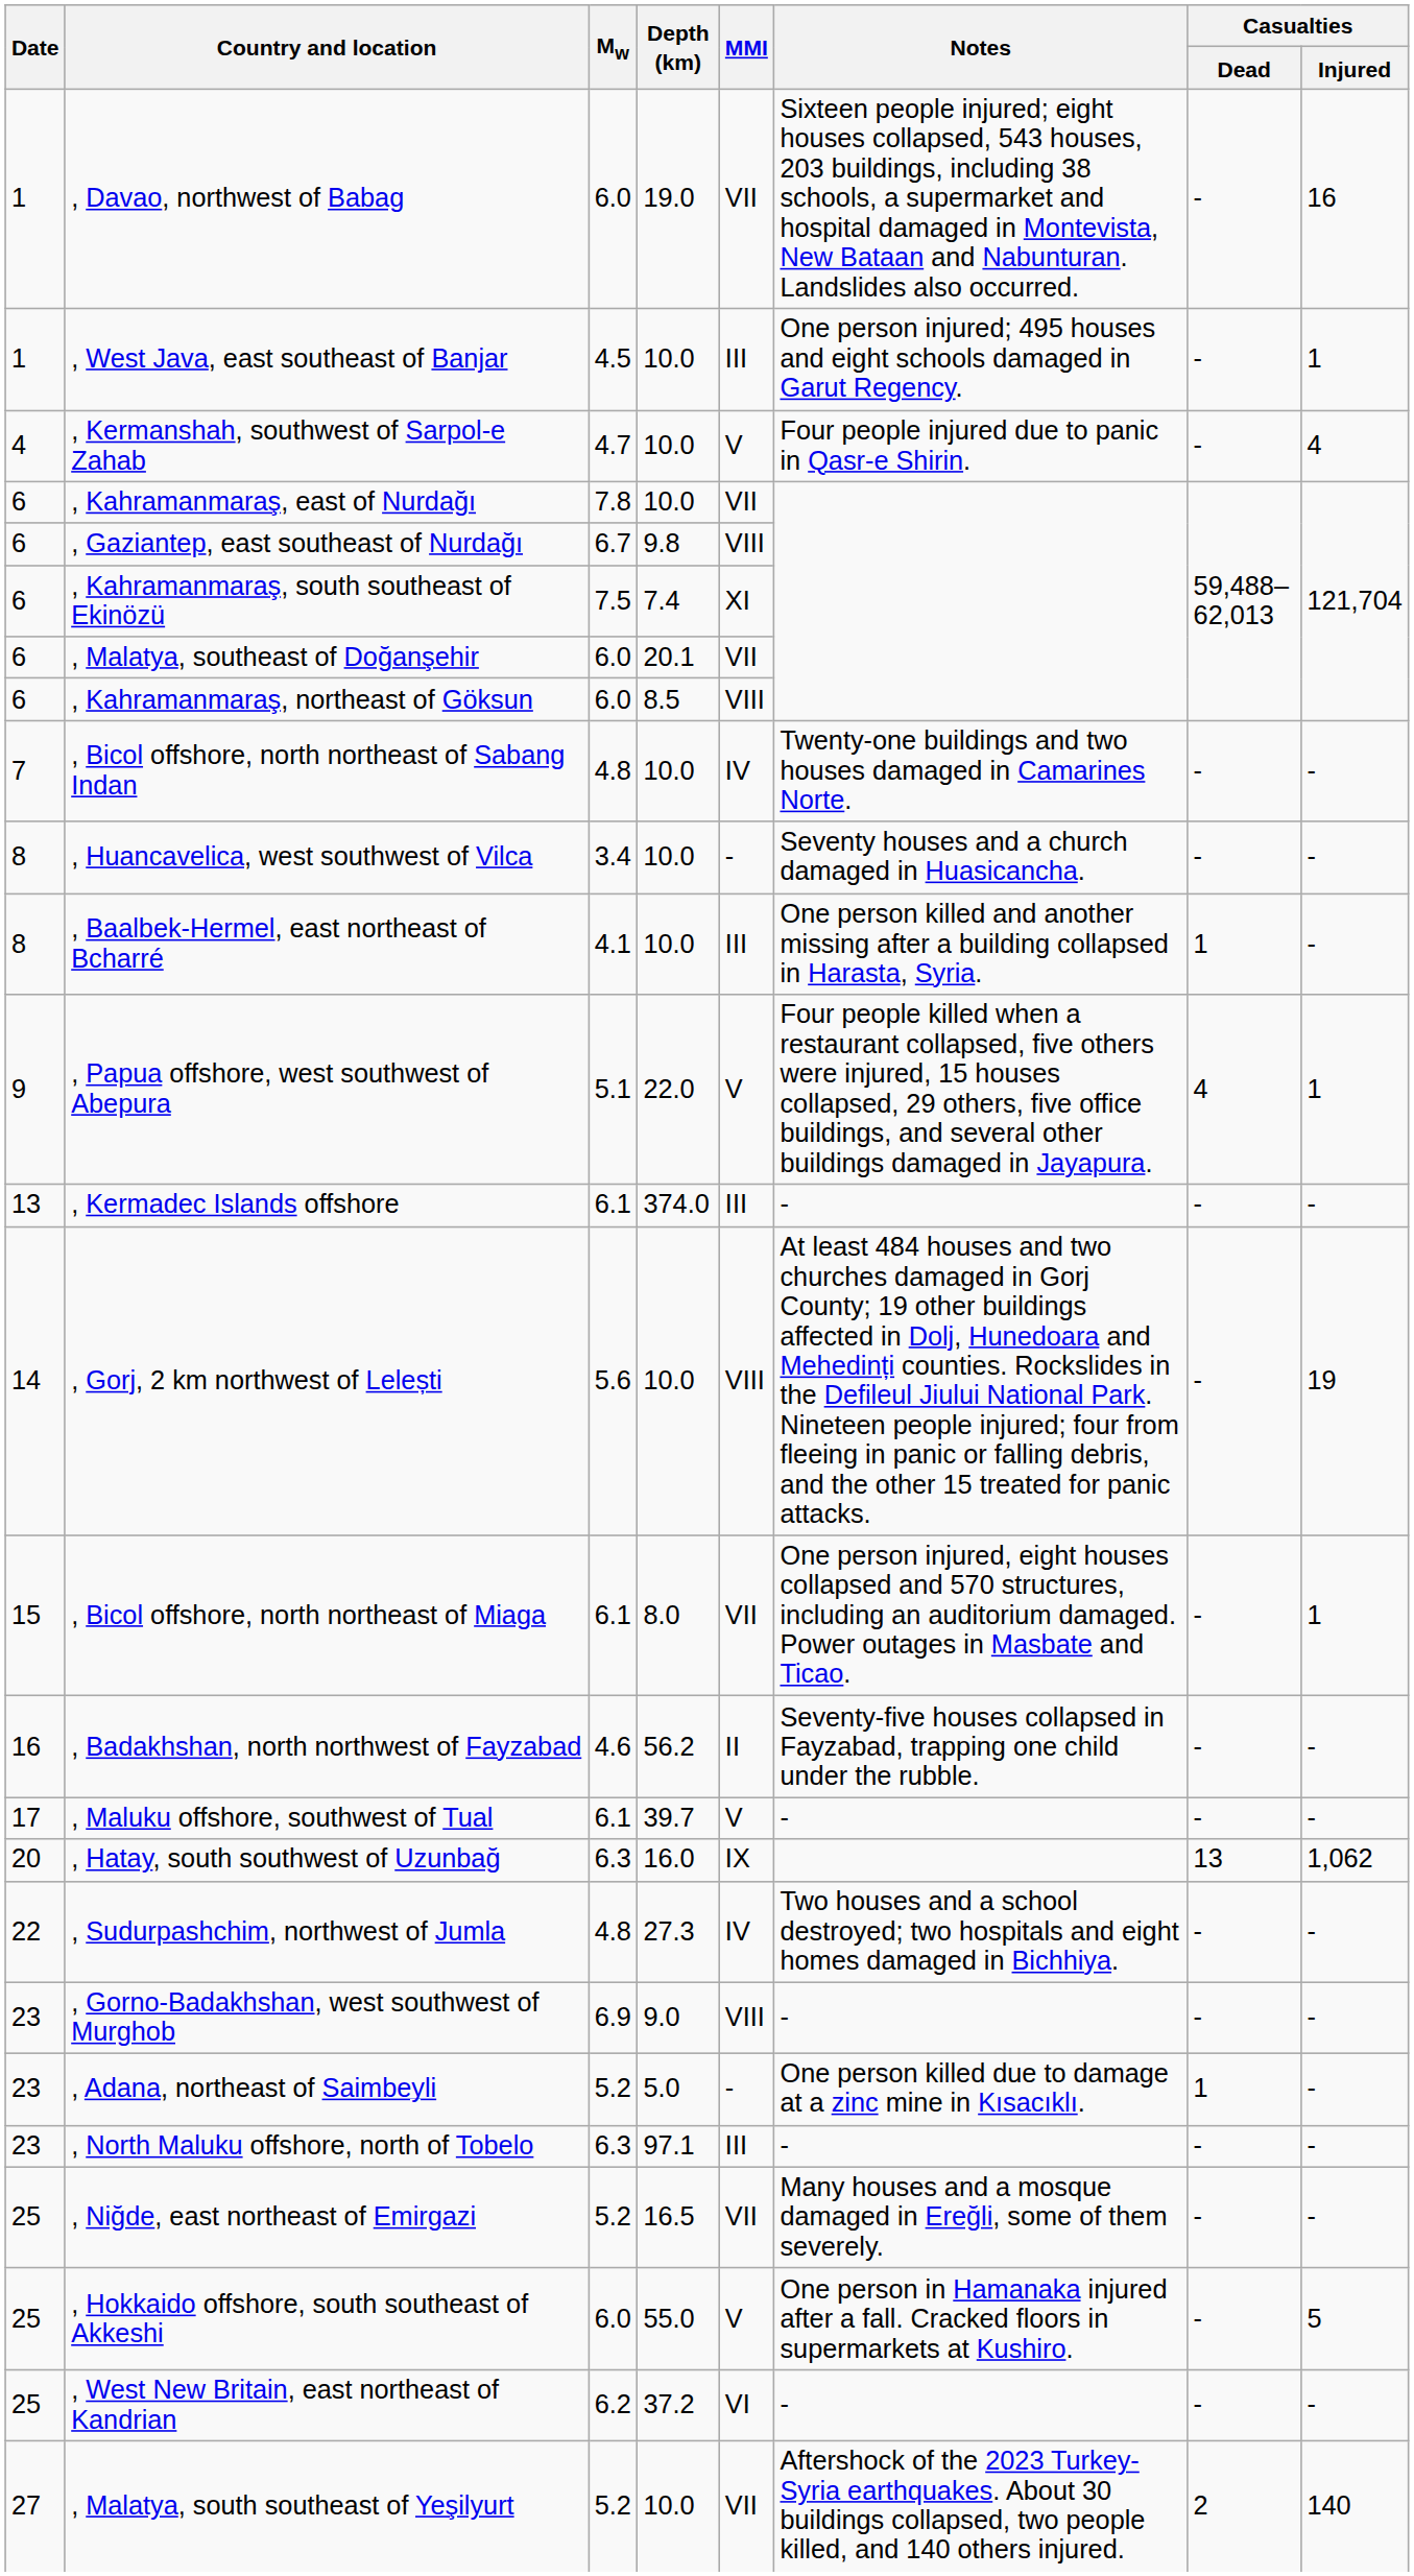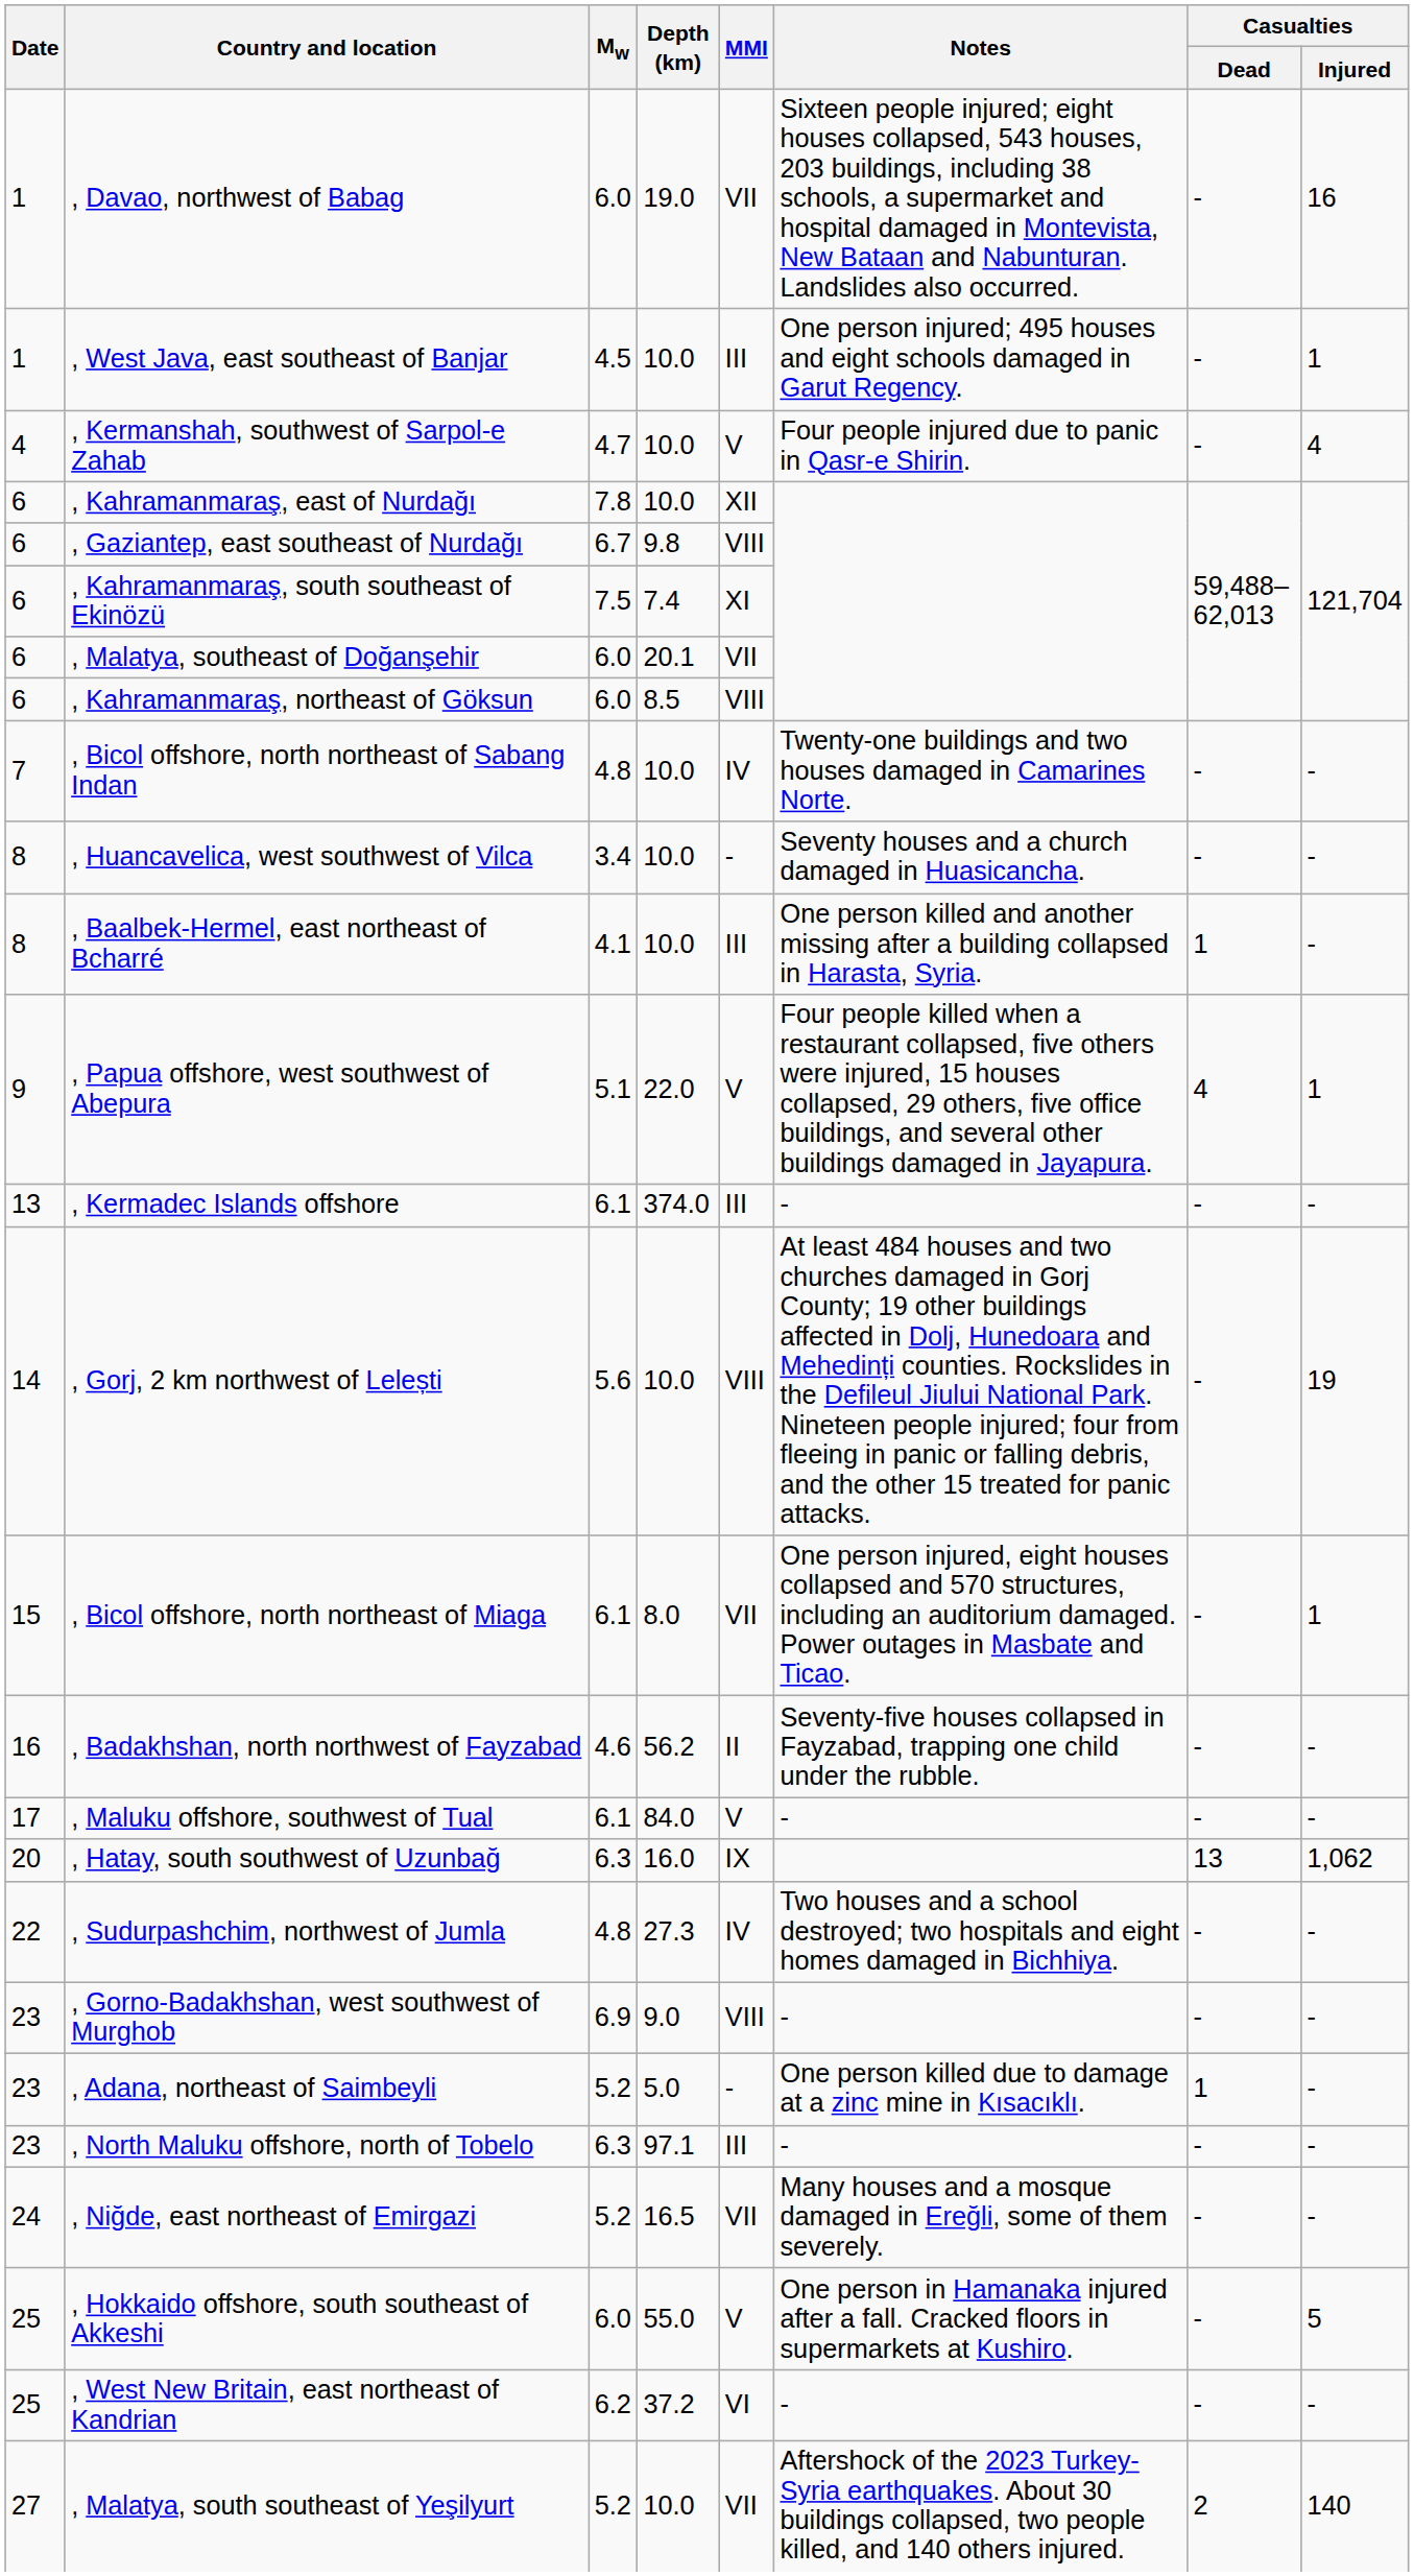 <table class="wikitable sortable" style="border:1px black;  margin-left:1em;">
 <tr>
 <th rowspan="2"><small>Date</small></th>
 <th rowspan="2" style="width: 310px"><small>Country and location</small></th>
 <th rowspan="2"><small>M<sub>w</sub></small></th>
 <th rowspan="2"><small>Depth (km)</small></th>
 <th rowspan="2"><small><a href='#'>MMI</a></small></th>
 <th rowspan="2" class="unsortable"><small>Notes</small></th>
 <th colspan="2"><small>Casualties</small></th>
 </tr>
 <tr>
 <th><small>Dead</small></th>
 <th><small>Injured</small></th>
 </tr>
 <tr>
 <td>1</td>
 <td>, <a href='#'>Davao</a>,  northwest of <a href='#'>Babag</a></td>
 <td>6.0</td>
 <td>19.0</td>
 <td>VII</td>
 <td>Sixteen people injured; eight houses collapsed, 543 houses, 203 buildings, including 38 schools, a supermarket and hospital damaged in <a href='#'>Montevista</a>, <a href='#'>New Bataan</a> and <a href='#'>Nabunturan</a>. Landslides also occurred.</td>
 <td>-</td>
 <td>16</td>
 </tr>
 <tr>
 <td>1</td>
 <td>, <a href='#'>West Java</a>,  east southeast of <a href='#'>Banjar</a></td>
 <td>4.5</td>
 <td>10.0</td>
 <td>III</td>
 <td>One person injured; 495 houses and eight schools damaged in <a href='#'>Garut Regency</a>.</td>
 <td>-</td>
 <td>1</td>
 </tr>
 <tr>
 <td>4</td>
 <td>, <a href='#'>Kermanshah</a>,  southwest of <a href='#'>Sarpol-e Zahab</a></td>
 <td>4.7</td>
 <td>10.0</td>
 <td>V</td>
 <td>Four people injured due to panic in <a href='#'>Qasr-e Shirin</a>.</td>
 <td>-</td>
 <td>4</td>
 </tr>
 <tr>
 <td>6</td>
 <td>, <a href='#'>Kahramanmaraş</a>,  east of <a href='#'>Nurdağı</a></td>
 <td>7.8</td>
 <td>10.0</td>
-<td>VII</td>
+<td>XII</td>
 <td rowspan="5"></td>
 <td rowspan="5">59,488–62,013</td>
 <td rowspan="5">121,704</td>
 </tr>
 <tr>
 <td>6</td>
 <td>, <a href='#'>Gaziantep</a>,  east southeast of <a href='#'>Nurdağı</a></td>
 <td>6.7</td>
 <td>9.8</td>
 <td>VIII</td>
 </tr>
 <tr>
 <td>6</td>
 <td>, <a href='#'>Kahramanmaraş</a>,  south southeast of <a href='#'>Ekinözü</a></td>
 <td>7.5</td>
 <td>7.4</td>
 <td>XI</td>
 </tr>
 <tr>
 <td>6</td>
 <td>, <a href='#'>Malatya</a>,  southeast of <a href='#'>Doğanşehir</a></td>
 <td>6.0</td>
 <td>20.1</td>
 <td>VII</td>
 </tr>
 <tr>
 <td>6</td>
 <td>, <a href='#'>Kahramanmaraş</a>,  northeast of <a href='#'>Göksun</a></td>
 <td>6.0</td>
 <td>8.5</td>
 <td>VIII</td>
 </tr>
 <tr>
 <td>7</td>
 <td>, <a href='#'>Bicol</a>  offshore,  north northeast of <a href='#'>Sabang Indan</a></td>
 <td>4.8</td>
 <td>10.0</td>
 <td>IV</td>
 <td>Twenty-one buildings and two houses damaged in <a href='#'>Camarines Norte</a>.</td>
 <td>-</td>
 <td>-</td>
 </tr>
 <tr>
 <td>8</td>
 <td>, <a href='#'>Huancavelica</a>,  west southwest of <a href='#'>Vilca</a></td>
 <td>3.4</td>
 <td>10.0</td>
 <td>-</td>
 <td>Seventy houses and a church damaged in <a href='#'>Huasicancha</a>.</td>
 <td>-</td>
 <td>-</td>
 </tr>
 <tr>
 <td>8</td>
 <td>, <a href='#'>Baalbek-Hermel</a>,  east northeast of <a href='#'>Bcharré</a></td>
 <td>4.1</td>
 <td>10.0</td>
 <td>III</td>
 <td>One person killed and another missing after a building collapsed in <a href='#'>Harasta</a>, <a href='#'>Syria</a>.</td>
 <td>1</td>
 <td>-</td>
 </tr>
 <tr>
 <td>9</td>
 <td>, <a href='#'>Papua</a> offshore,  west southwest of <a href='#'>Abepura</a></td>
 <td>5.1</td>
 <td>22.0</td>
 <td>V</td>
 <td>Four people killed when a restaurant collapsed, five others were injured, 15 houses collapsed, 29 others, five office buildings, and several other buildings damaged in <a href='#'>Jayapura</a>.</td>
 <td>4</td>
 <td>1</td>
 </tr>
 <tr>
 <td>13</td>
 <td>, <a href='#'>Kermadec Islands</a> offshore</td>
 <td>6.1</td>
 <td>374.0</td>
 <td>III</td>
 <td>-</td>
 <td>-</td>
 <td>-</td>
 </tr>
 <tr>
 <td>14</td>
 <td>, <a href='#'>Gorj</a>, 2 km northwest of <a href='#'>Lelești</a></td>
 <td>5.6</td>
 <td>10.0</td>
 <td>VIII</td>
 <td>At least 484 houses and two churches damaged in Gorj County; 19 other buildings affected in <a href='#'>Dolj</a>, <a href='#'>Hunedoara</a> and <a href='#'>Mehedinți</a> counties. Rockslides in the <a href='#'>Defileul Jiului National Park</a>. Nineteen people injured; four from fleeing in panic or falling debris, and the other 15 treated for panic attacks.</td>
 <td>-</td>
 <td>19</td>
 </tr>
 <tr>
 <td>15</td>
 <td>, <a href='#'>Bicol</a> offshore,  north northeast of <a href='#'>Miaga</a></td>
 <td>6.1</td>
 <td>8.0</td>
 <td>VII</td>
 <td>One person injured,  eight houses collapsed and 570 structures, including an auditorium damaged. Power outages in <a href='#'>Masbate</a> and <a href='#'>Ticao</a>.</td>
 <td>-</td>
 <td>1</td>
 </tr>
 <tr>
 <td>16</td>
 <td>, <a href='#'>Badakhshan</a>,  north northwest of <a href='#'>Fayzabad</a></td>
 <td>4.6</td>
 <td>56.2</td>
 <td>II</td>
 <td>Seventy-five houses collapsed in Fayzabad, trapping one child under the rubble.</td>
 <td>-</td>
 <td>-</td>
 </tr>
 <tr>
 <td>17</td>
 <td>, <a href='#'>Maluku</a> offshore,  southwest of <a href='#'>Tual</a></td>
 <td>6.1</td>
-<td>39.7</td>
+<td>84.0</td>
 <td>V</td>
 <td>-</td>
 <td>-</td>
 <td>-</td>
 </tr>
 <tr>
 <td>20</td>
 <td>, <a href='#'>Hatay</a>,  south southwest of <a href='#'>Uzunbağ</a></td>
 <td>6.3</td>
 <td>16.0</td>
 <td>IX</td>
 <td></td>
 <td>13</td>
 <td>1,062</td>
 </tr>
 <tr>
 <td>22</td>
 <td>, <a href='#'>Sudurpashchim</a>,  northwest of <a href='#'>Jumla</a></td>
 <td>4.8</td>
 <td>27.3</td>
 <td>IV</td>
 <td>Two houses and a school destroyed; two hospitals and eight homes damaged in <a href='#'>Bichhiya</a>.</td>
 <td>-</td>
 <td>-</td>
 </tr>
 <tr>
 <td>23</td>
 <td>, <a href='#'>Gorno-Badakhshan</a>,  west southwest of <a href='#'>Murghob</a></td>
 <td>6.9</td>
 <td>9.0</td>
 <td>VIII</td>
 <td>-</td>
 <td>-</td>
 <td>-</td>
 </tr>
 <tr>
 <td>23</td>
 <td>, <a href='#'>Adana</a>,  northeast of <a href='#'>Saimbeyli</a></td>
 <td>5.2</td>
 <td>5.0</td>
 <td>-</td>
 <td>One person killed due to damage at a <a href='#'>zinc</a> mine in <a href='#'>Kısacıklı</a>.</td>
 <td>1</td>
 <td>-</td>
 </tr>
 <tr>
 <td>23</td>
 <td>, <a href='#'>North Maluku</a> offshore,  north of <a href='#'>Tobelo</a></td>
 <td>6.3</td>
 <td>97.1</td>
 <td>III</td>
 <td>-</td>
 <td>-</td>
 <td>-</td>
 </tr>
 <tr>
-<td>25</td>
+<td>24</td>
 <td>, <a href='#'>Niğde</a>,  east northeast of <a href='#'>Emirgazi</a></td>
 <td>5.2</td>
 <td>16.5</td>
 <td>VII</td>
 <td>Many houses and a mosque damaged in <a href='#'>Ereğli</a>, some of them severely.</td>
 <td>-</td>
 <td>-</td>
 </tr>
 <tr>
 <td>25</td>
 <td>, <a href='#'>Hokkaido</a> offshore,  south southeast of <a href='#'>Akkeshi</a></td>
 <td>6.0</td>
 <td>55.0</td>
 <td>V</td>
 <td>One person in <a href='#'>Hamanaka</a> injured after a fall. Cracked floors in supermarkets at <a href='#'>Kushiro</a>.</td>
 <td>-</td>
 <td>5</td>
 </tr>
 <tr>
 <td>25</td>
 <td>, <a href='#'>West New Britain</a>,  east northeast of <a href='#'>Kandrian</a></td>
 <td>6.2</td>
 <td>37.2</td>
 <td>VI</td>
 <td>-</td>
 <td>-</td>
 <td>-</td>
 </tr>
 <tr>
 <td>27</td>
 <td>, <a href='#'>Malatya</a>,  south southeast of <a href='#'>Yeşilyurt</a></td>
 <td>5.2</td>
 <td>10.0</td>
 <td>VII</td>
 <td>Aftershock of the <a href='#'>2023 Turkey-Syria earthquakes</a>. About 30 buildings collapsed, two people killed, and 140 others injured.</td>
 <td>2</td>
 <td>140</td>
 </tr>
 <tr>
 </tr>
 </table>
